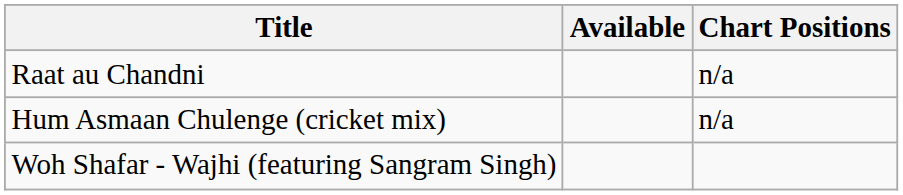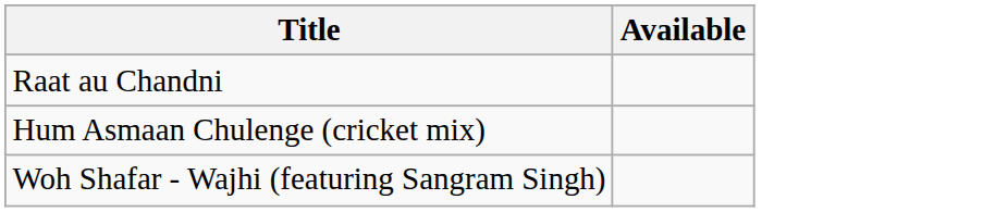 <table class="wikitable">
 <tr>
 <th>Title</th>
 <th>Available</th>
-<th>Chart Positions</th>
 </tr>
 <tr>
 <td>Raat au Chandni</td>
 <td></td>
-<td>n/a</td>
 </tr>
 <tr>
 <td>Hum Asmaan Chulenge (cricket mix)</td>
 <td></td>
-<td>n/a</td>
 </tr>
 <tr>
 <td>Woh Shafar - Wajhi (featuring Sangram Singh)</td>
 <td></td>
-<td></td>
 </tr>
 </table>
